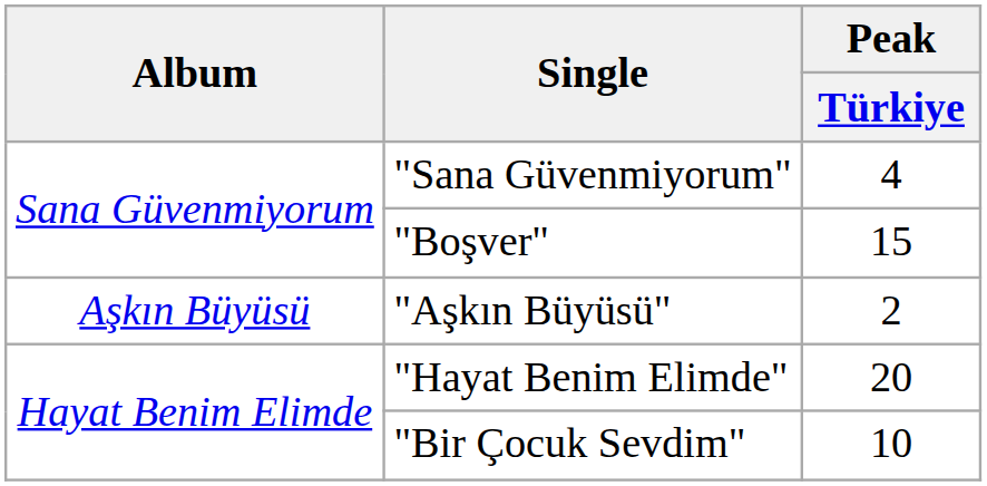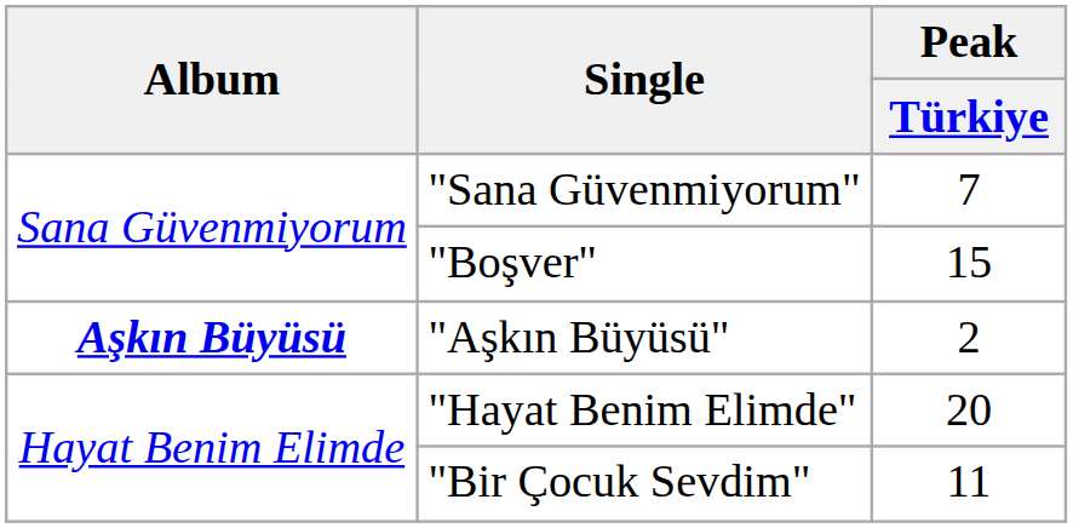 <table class="wikitable" ! style="background: #ffffff;">
 <tr>
 <th !align="center" style="background: #f0f0f0;" rowspan="2">Album</th>
 <th !align="center" style="background: #f0f0f0;" rowspan="2">Single</th>
 <th !align="center" style="background: #f0f0f0;" colspan="6">Peak</th>
 </tr>
 <tr>
 <th width="60"><a href='#'>Türkiye</a></th>
 </tr>
 <tr>
 <td align="center" rowspan="2"><em><a href='#'>Sana Güvenmiyorum</a></em></td>
 <td align="left">"Sana Güvenmiyorum"</td>
-<td align="center">4</td>
+<td align="center">7</td>
 </tr>
 <tr>
 <td align="left">"Boşver"</td>
 <td align="center">15</td>
 </tr>
 <tr>
-<td align="center" rowspan="1"><em><a href='#'>Aşkın Büyüsü</a></em></td>
+<td align="center" rowspan="1"><strong><em><a href='#'>Aşkın Büyüsü</a></em></strong></td>
 <td align="left">"Aşkın Büyüsü"</td>
 <td align="center">2</td>
 </tr>
 <tr>
 <td align="center" rowspan="2"><em><a href='#'>Hayat Benim Elimde</a></em></td>
 <td align="left">"Hayat Benim Elimde"</td>
 <td align="center">20</td>
 </tr>
 <tr>
 <td align="left">"Bir Çocuk Sevdim"</td>
-<td align="center">10</td>
+<td align="center">11</td>
 </tr>
 </table>
